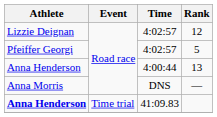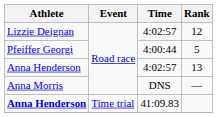 <table class=wikitable style=font-size:95%;text-align:center>
 <tr>
 <th>Athlete</th>
 <th>Event</th>
 <th>Time</th>
 <th>Rank</th>
 </tr>
 <tr>
 <td align=left><a href='#'>Lizzie Deignan</a></td>
 <td align=left rowspan=4><a href='#'>Road race</a></td>
 <td>4:02:57</td>
 <td>12</td>
 </tr>
 <tr>
 <td align=left><a href='#'>Pfeiffer Georgi</a></td>
-<td>4:02:57</td>
+<td>4:00:44</td>
 <td>5</td>
 </tr>
 <tr>
 <td align=left><a href='#'>Anna Henderson</a></td>
-<td>4:00:44</td>
+<td>4:02:57</td>
 <td>13</td>
 </tr>
 <tr>
 <td align=left><a href='#'>Anna Morris</a></td>
 <td>DNS</td>
 <td>—</td>
 </tr>
 <tr>
 <td align=left><strong><a href='#'>Anna Henderson</a></strong></td>
 <td align=left><a href='#'>Time trial</a></td>
 <td>41:09.83</td>
 <td></td>
 </tr>
 <tr>
 </tr>
 </table>
